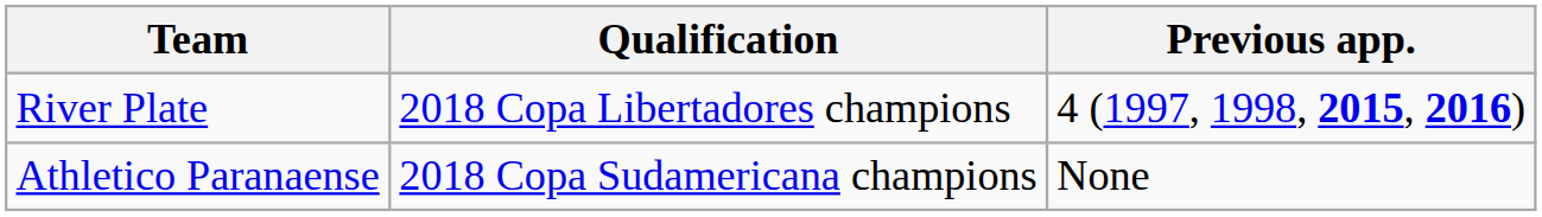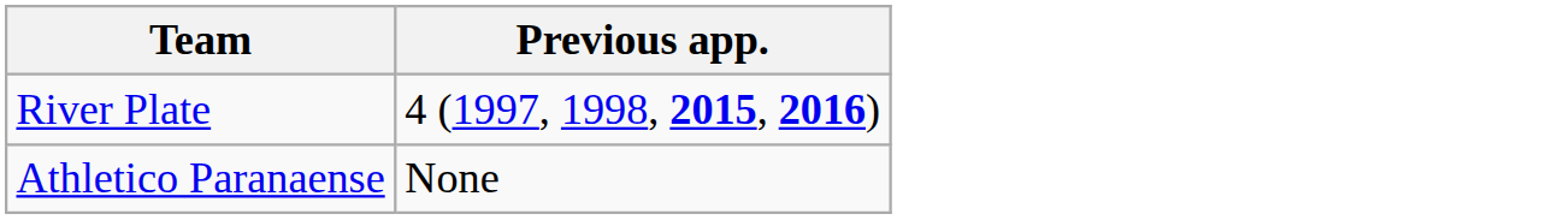 <table class="wikitable">
 <tr>
 <th>Team</th>
-<th>Qualification</th>
 <th>Previous app.</th>
 </tr>
 <tr>
 <td> <a href='#'>River Plate</a></td>
-<td><a href='#'>2018 Copa Libertadores</a> champions</td>
 <td>4 (<a href='#'>1997</a>, <a href='#'>1998</a>, <strong><a href='#'>2015</a></strong>, <strong><a href='#'>2016</a></strong>)</td>
 </tr>
 <tr>
 <td> <a href='#'>Athletico Paranaense</a></td>
-<td><a href='#'>2018 Copa Sudamericana</a> champions</td>
 <td>None</td>
 </tr>
 </table>
